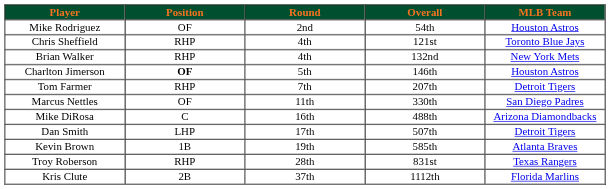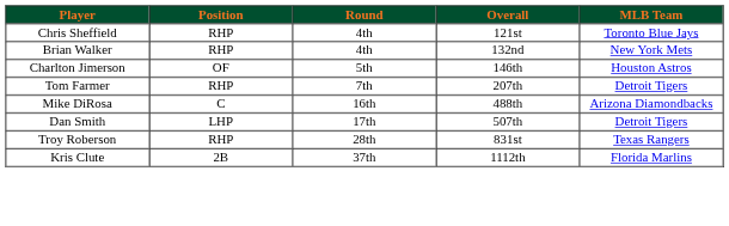 <table cellpadding="1" border="1" cellspacing="0" style="width:70%;">
 <tr>
 <th style="background:#004F2F; width:20%;color:#F47320;">Player</th>
 <th style="background:#004F2F; width:20%;color:#F47320;">Position</th>
 <th style="background:#004F2F; width:20%;color:#F47320;">Round</th>
 <th style="background:#004F2F; width:20%;color:#F47320;">Overall</th>
 <th style="background:#004F2F; width:20%;color:#F47320;">MLB Team</th>
-</tr>
-<tr style="text-align:center;">
-<td>Mike Rodriguez</td>
-<td>OF</td>
-<td>2nd</td>
-<td>54th</td>
-<td><a href='#'>Houston Astros</a></td>
 </tr>
 <tr style="text-align:center;">
 <td>Chris Sheffield</td>
 <td>RHP</td>
 <td>4th</td>
 <td>121st</td>
 <td><a href='#'>Toronto Blue Jays</a></td>
 </tr>
 <tr style="text-align:center;">
 <td>Brian Walker</td>
 <td>RHP</td>
 <td>4th</td>
 <td>132nd</td>
 <td><a href='#'>New York Mets</a></td>
 </tr>
 <tr style="text-align:center;">
 <td>Charlton Jimerson</td>
-<td><strong>OF</strong></td>
+<td>OF</td>
 <td>5th</td>
 <td>146th</td>
 <td><a href='#'>Houston Astros</a></td>
 </tr>
 <tr style="text-align:center;">
 <td>Tom Farmer</td>
 <td>RHP</td>
 <td>7th</td>
 <td>207th</td>
 <td><a href='#'>Detroit Tigers</a></td>
-</tr>
-<tr style="text-align:center;">
-<td>Marcus Nettles</td>
-<td>OF</td>
-<td>11th</td>
-<td>330th</td>
-<td><a href='#'>San Diego Padres</a></td>
 </tr>
 <tr style="text-align:center;">
 <td>Mike DiRosa</td>
 <td>C</td>
 <td>16th</td>
 <td>488th</td>
 <td><a href='#'>Arizona Diamondbacks</a></td>
 </tr>
 <tr style="text-align:center;">
 <td>Dan Smith</td>
 <td>LHP</td>
 <td>17th</td>
 <td>507th</td>
 <td><a href='#'>Detroit Tigers</a></td>
 </tr>
 <tr style="text-align:center;">
-<td>Kevin Brown</td>
-<td>1B</td>
-<td>19th</td>
-<td>585th</td>
-<td><a href='#'>Atlanta Braves</a></td>
-</tr>
-<tr style="text-align:center;">
 <td>Troy Roberson</td>
 <td>RHP</td>
 <td>28th</td>
 <td>831st</td>
 <td><a href='#'>Texas Rangers</a></td>
 </tr>
 <tr style="text-align:center;">
 <td>Kris Clute</td>
 <td>2B</td>
 <td>37th</td>
 <td>1112th</td>
 <td><a href='#'>Florida Marlins</a></td>
 </tr>
 </table>
